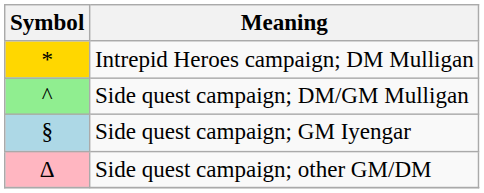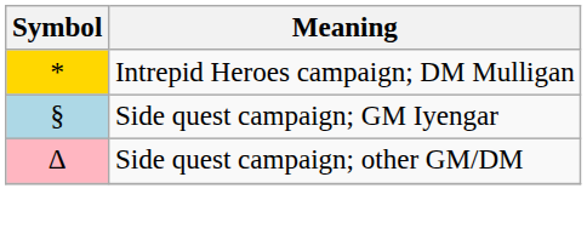 <table class="wikitable plainrowheaders" border="1">
 <tr>
 <th scope="col">Symbol</th>
 <th scope="col">Meaning</th>
 </tr>
 <tr>
 <td style="background-color:gold;text-align:center;">*</td>
 <td>Intrepid Heroes campaign; DM Mulligan</td>
-</tr>
-<tr>
-<td style="background-color:lightgreen;text-align:center;">^</td>
-<td>Side quest campaign; DM/GM Mulligan</td>
 </tr>
 <tr>
 <td style="background-color:lightblue;text-align:center;">§</td>
 <td>Side quest campaign; GM Iyengar</td>
 </tr>
 <tr>
 <td style="background-color:lightpink;text-align:center;">Δ</td>
 <td>Side quest campaign; other GM/DM</td>
 </tr>
 <tr>
 </tr>
 </table>
